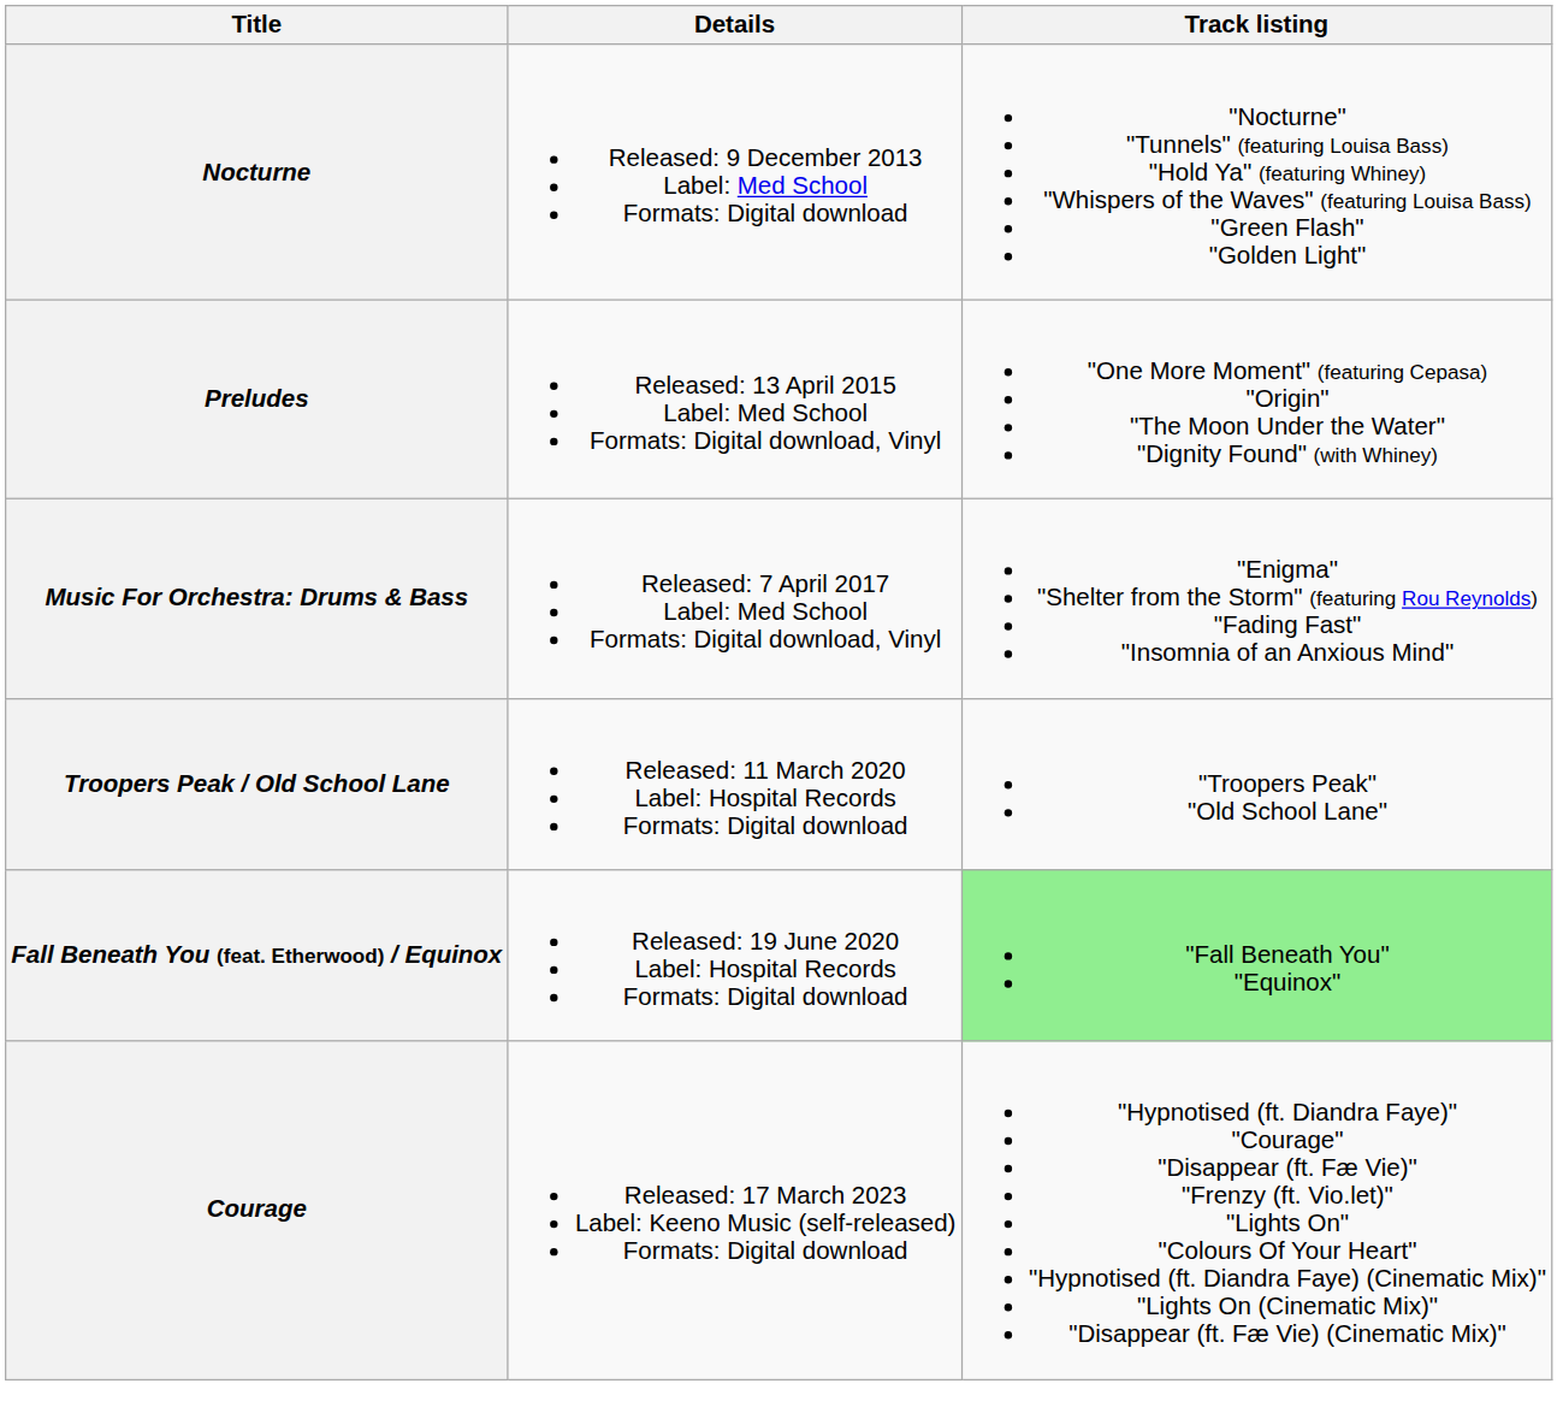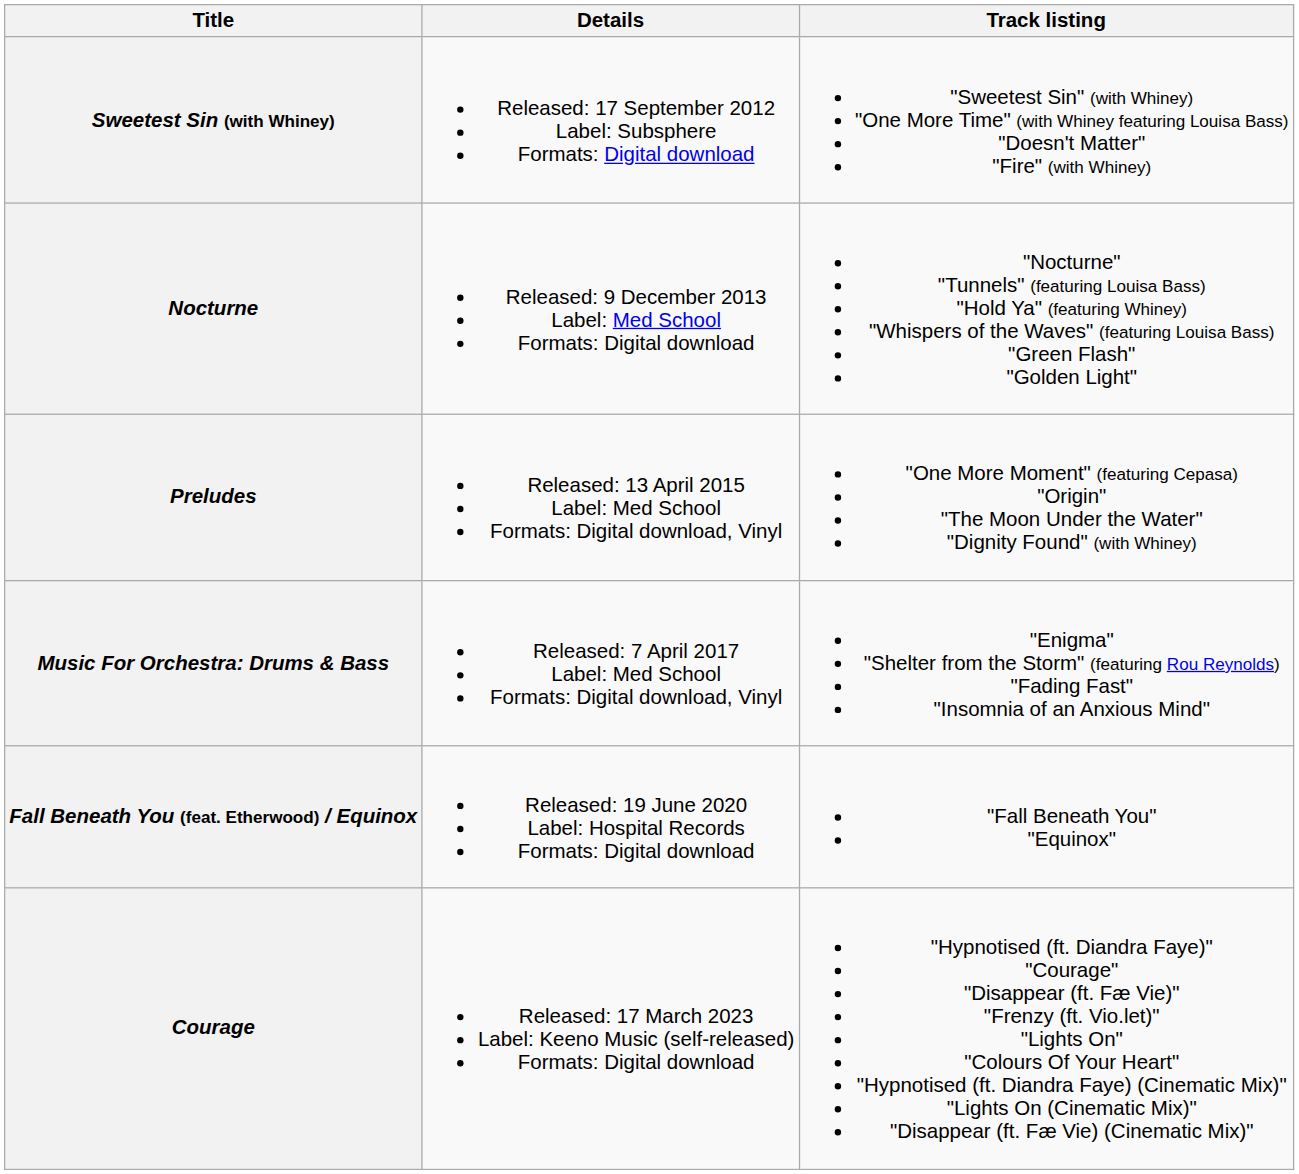 <table class="wikitable plainrowheaders" style="text-align:center;">
 <tr>
 <th scope="col">Title</th>
 <th scope="col">Details</th>
 <th scope="col">Track listing</th>
+</tr>
+<tr>
+<th scope="row"><em>Sweetest Sin</em> <small>(with Whiney)</small></th>
+<td><br><ul><li>Released: 17 September 2012</li><li>Label: Subsphere</li><li>Formats: <a href='#'>Digital download</a></li></ul></td>
+<td><br><ul><li>"Sweetest Sin" <small>(with Whiney)</small></li><li>"One More Time" <small>(with Whiney featuring Louisa Bass)</small></li><li>"Doesn't Matter"</li><li>"Fire" <small>(with Whiney)</small></li></ul></td>
 </tr>
 <tr>
 <th scope="row"><em>Nocturne</em></th>
 <td><br><ul><li>Released: 9 December 2013</li><li>Label: <a href='#'>Med School</a></li><li>Formats: Digital download</li></ul></td>
 <td><br><ul><li>"Nocturne"</li><li>"Tunnels" <small>(featuring Louisa Bass)</small></li><li>"Hold Ya" <small>(featuring Whiney)</small></li><li>"Whispers of the Waves" <small>(featuring Louisa Bass)</small></li><li>"Green Flash"</li><li>"Golden Light"</li></ul></td>
 </tr>
 <tr>
 <th scope="row"><em>Preludes</em></th>
 <td><br><ul><li>Released: 13 April 2015</li><li>Label: Med School</li><li>Formats: Digital download, Vinyl</li></ul></td>
 <td><br><ul><li>"One More Moment" <small>(featuring Cepasa)</small></li><li>"Origin"</li><li>"The Moon Under the Water"</li><li>"Dignity Found" <small>(with Whiney)</small></li></ul></td>
 </tr>
 <tr>
 <th scope="row"><em>Music For Orchestra: Drums & Bass</em></th>
 <td><br><ul><li>Released: 7 April 2017</li><li>Label: Med School</li><li>Formats: Digital download, Vinyl</li></ul></td>
 <td><br><ul><li>"Enigma"</li><li>"Shelter from the Storm" <small>(featuring <a href='#'>Rou Reynolds</a>)</small></li><li>"Fading Fast"</li><li>"Insomnia of an Anxious Mind"</li></ul></td>
 </tr>
 <tr>
-<th scope="row"><em>Troopers Peak / Old School Lane</em></th>
-<td><br><ul><li>Released: 11 March 2020</li><li>Label: Hospital Records</li><li>Formats: Digital download</li></ul></td>
-<td><br><ul><li>"Troopers Peak"</li><li>"Old School Lane"</li></ul></td>
-</tr>
-<tr>
 <th scope="row"><em>Fall Beneath You </em> <small>(feat. Etherwood)</small><em> / Equinox</em></th>
 <td><br><ul><li>Released: 19 June 2020</li><li>Label: Hospital Records</li><li>Formats: Digital download</li></ul></td>
-<td style="background: lightgreen;"><br><ul><li>"Fall Beneath You"</li><li>"Equinox"</li></ul></td>
+<td><br><ul><li>"Fall Beneath You"</li><li>"Equinox"</li></ul></td>
 </tr>
 <tr>
 <th scope="row"><em>Courage</em></th>
 <td><br><ul><li>Released: 17 March 2023</li><li>Label: Keeno Music (self-released)</li><li>Formats: Digital download</li></ul></td>
 <td><br><ul><li>"Hypnotised (ft. Diandra Faye)"</li><li>"Courage"</li><li>"Disappear (ft. Fæ Vie)"</li><li>"Frenzy (ft. Vio.let)"</li><li>"Lights On"</li><li>"Colours Of Your Heart"</li><li>"Hypnotised (ft. Diandra Faye) (Cinematic Mix)"</li><li>"Lights On (Cinematic Mix)"</li><li>"Disappear (ft. Fæ Vie) (Cinematic Mix)"</li></ul></td>
 </tr>
 </table>
